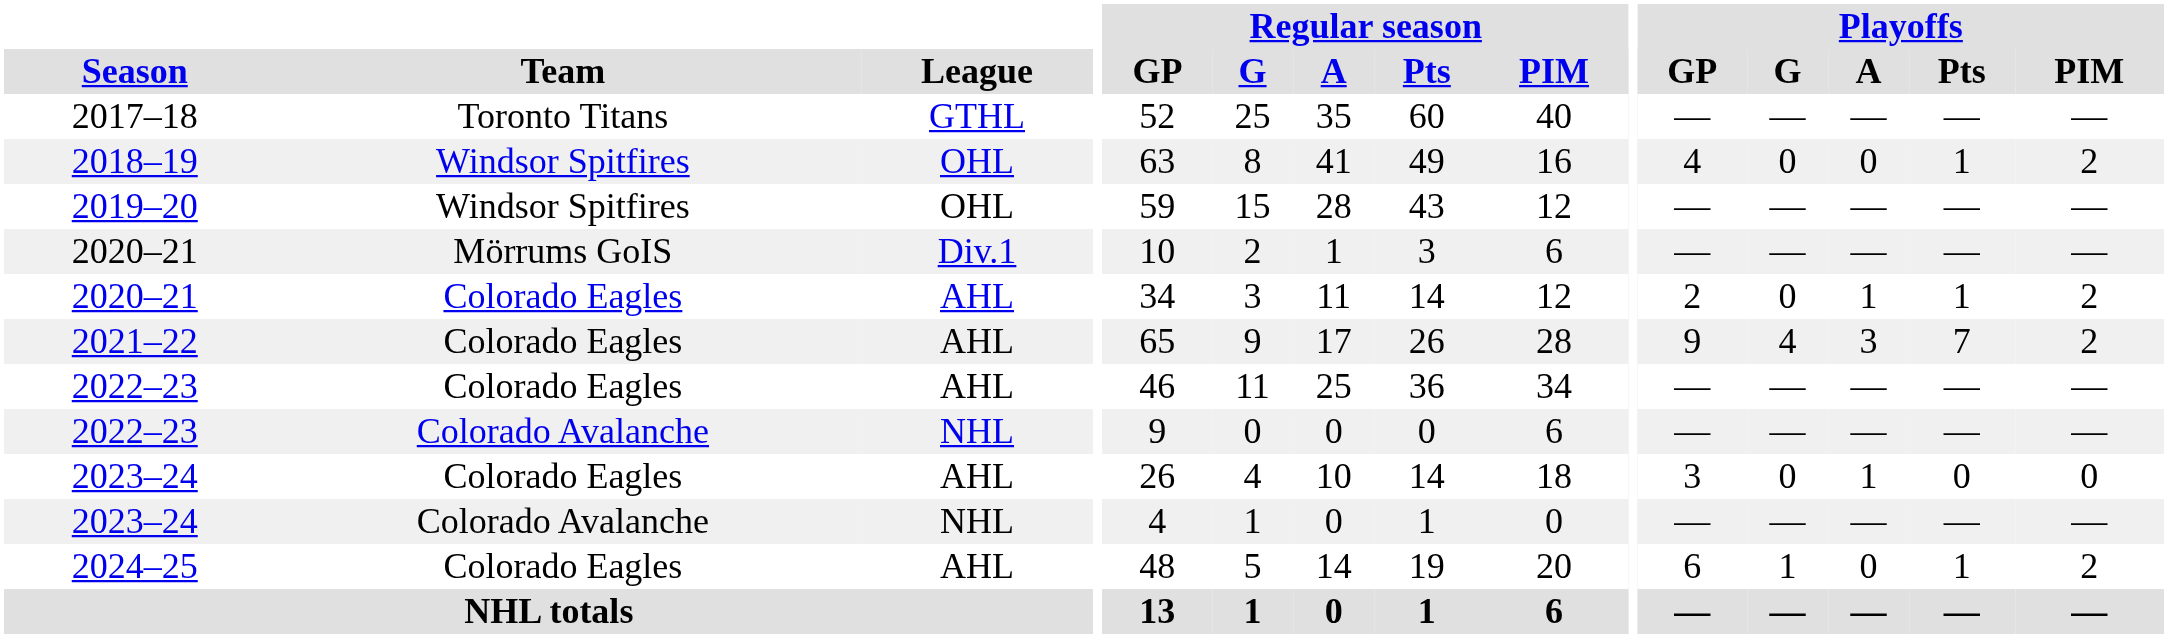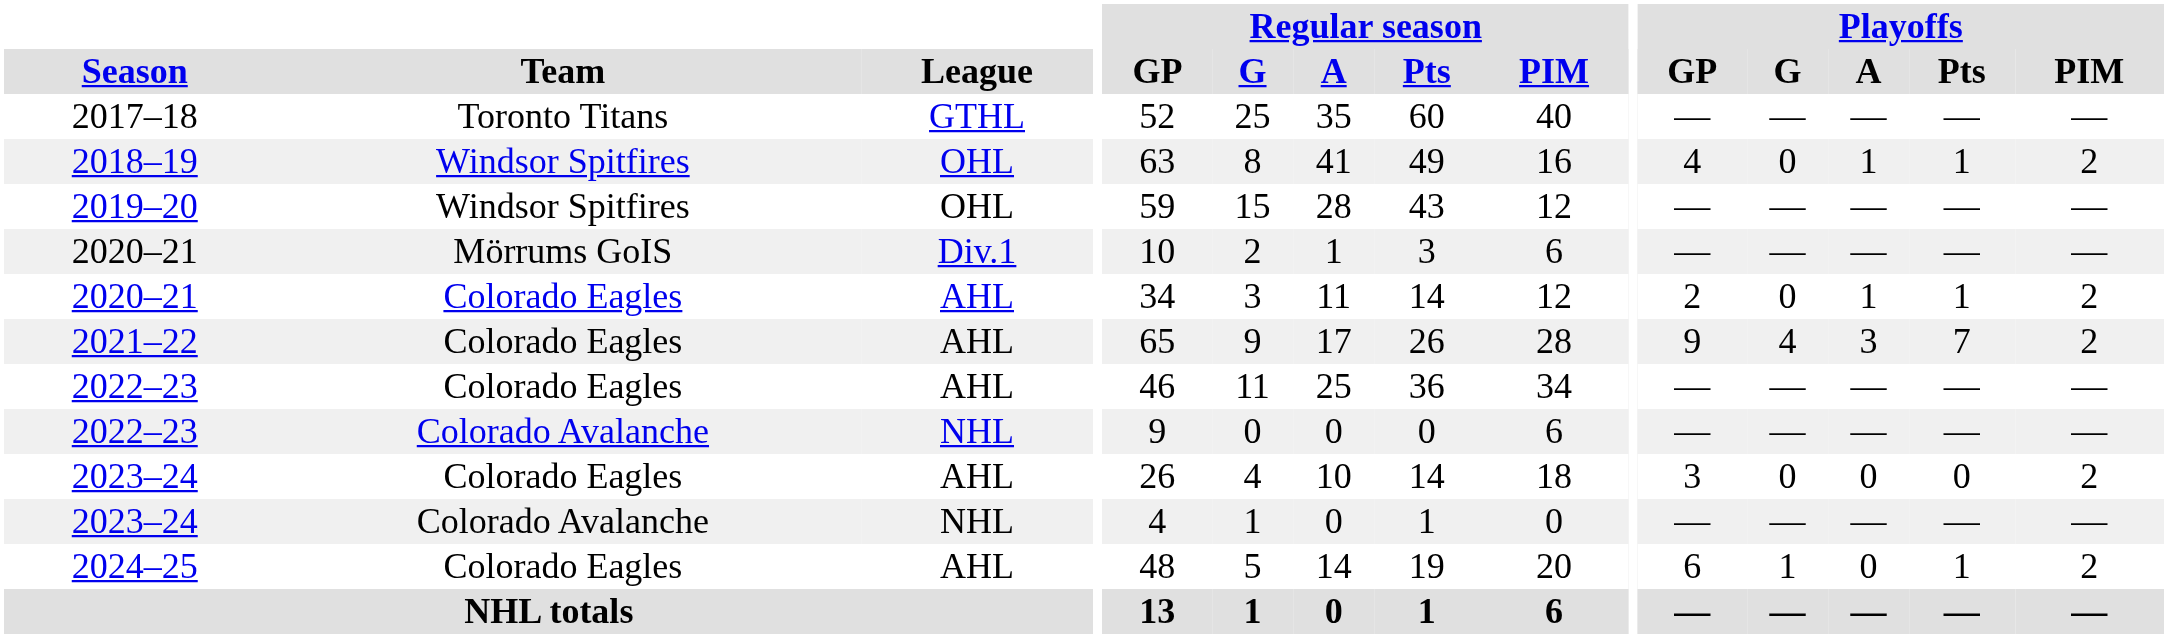 <table border="0" cellpadding="1" cellspacing="0" style="text-align:center; width:60em">
 <tr bgcolor="#e0e0e0">
 <th colspan="3" bgcolor="#ffffff"></th>
 <th rowspan="99" bgcolor="#ffffff"></th>
 <th colspan="5"><a href='#'>Regular season</a></th>
 <th rowspan="99" bgcolor="#ffffff"></th>
 <th colspan="5"><a href='#'>Playoffs</a></th>
 </tr>
 <tr bgcolor="#e0e0e0">
 <th><a href='#'>Season</a></th>
 <th>Team</th>
 <th>League</th>
 <th>GP</th>
 <th><a href='#'>G</a></th>
 <th><a href='#'>A</a></th>
 <th><a href='#'>Pts</a></th>
 <th><a href='#'>PIM</a></th>
 <th>GP</th>
 <th>G</th>
 <th>A</th>
 <th>Pts</th>
 <th>PIM</th>
 </tr>
 <tr>
 <td>2017–18</td>
 <td>Toronto Titans</td>
 <td><a href='#'>GTHL</a></td>
 <td>52</td>
 <td>25</td>
 <td>35</td>
 <td>60</td>
 <td>40</td>
 <td>—</td>
 <td>—</td>
 <td>—</td>
 <td>—</td>
 <td>—</td>
 </tr>
 <tr bgcolor="#f0f0f0">
 <td><a href='#'>2018–19</a></td>
 <td><a href='#'>Windsor Spitfires</a></td>
 <td><a href='#'>OHL</a></td>
 <td>63</td>
 <td>8</td>
 <td>41</td>
 <td>49</td>
 <td>16</td>
 <td>4</td>
 <td>0</td>
-<td>0</td>
+<td>1</td>
 <td>1</td>
 <td>2</td>
 </tr>
 <tr>
 <td><a href='#'>2019–20</a></td>
 <td>Windsor Spitfires</td>
 <td>OHL</td>
 <td>59</td>
 <td>15</td>
 <td>28</td>
 <td>43</td>
 <td>12</td>
 <td>—</td>
 <td>—</td>
 <td>—</td>
 <td>—</td>
 <td>—</td>
 </tr>
 <tr bgcolor="#f0f0f0">
 <td 2020–21 Hockeyettan season>2020–21</td>
 <td>Mörrums GoIS</td>
 <td><a href='#'>Div.1</a></td>
 <td>10</td>
 <td>2</td>
 <td>1</td>
 <td>3</td>
 <td>6</td>
 <td>—</td>
 <td>—</td>
 <td>—</td>
 <td>—</td>
 <td>—</td>
 </tr>
 <tr>
 <td><a href='#'>2020–21</a></td>
 <td><a href='#'>Colorado Eagles</a></td>
 <td><a href='#'>AHL</a></td>
 <td>34</td>
 <td>3</td>
 <td>11</td>
 <td>14</td>
 <td>12</td>
 <td>2</td>
 <td>0</td>
 <td>1</td>
 <td>1</td>
 <td>2</td>
 </tr>
 <tr bgcolor="#f0f0f0">
 <td><a href='#'>2021–22</a></td>
 <td>Colorado Eagles</td>
 <td>AHL</td>
 <td>65</td>
 <td>9</td>
 <td>17</td>
 <td>26</td>
 <td>28</td>
 <td>9</td>
 <td>4</td>
 <td>3</td>
 <td>7</td>
 <td>2</td>
 </tr>
 <tr>
 <td><a href='#'>2022–23</a></td>
 <td>Colorado Eagles</td>
 <td>AHL</td>
 <td>46</td>
 <td>11</td>
 <td>25</td>
 <td>36</td>
 <td>34</td>
 <td>—</td>
 <td>—</td>
 <td>—</td>
 <td>—</td>
 <td>—</td>
 </tr>
 <tr bgcolor="#f0f0f0">
 <td><a href='#'>2022–23</a></td>
 <td><a href='#'>Colorado Avalanche</a></td>
 <td><a href='#'>NHL</a></td>
 <td>9</td>
 <td>0</td>
 <td>0</td>
 <td>0</td>
 <td>6</td>
 <td>—</td>
 <td>—</td>
 <td>—</td>
 <td>—</td>
 <td>—</td>
 </tr>
 <tr>
 <td><a href='#'>2023–24</a></td>
 <td>Colorado Eagles</td>
 <td>AHL</td>
 <td>26</td>
 <td>4</td>
 <td>10</td>
 <td>14</td>
 <td>18</td>
 <td>3</td>
 <td>0</td>
-<td>1</td>
 <td>0</td>
 <td>0</td>
+<td>2</td>
 </tr>
 <tr bgcolor="#f0f0f0">
 <td><a href='#'>2023–24</a></td>
 <td>Colorado Avalanche</td>
 <td>NHL</td>
 <td>4</td>
 <td>1</td>
 <td>0</td>
 <td>1</td>
 <td>0</td>
 <td>—</td>
 <td>—</td>
 <td>—</td>
 <td>—</td>
 <td>—</td>
 </tr>
 <tr>
 <td><a href='#'>2024–25</a></td>
 <td>Colorado Eagles</td>
 <td>AHL</td>
 <td>48</td>
 <td>5</td>
 <td>14</td>
 <td>19</td>
 <td>20</td>
 <td>6</td>
 <td>1</td>
 <td>0</td>
 <td>1</td>
 <td>2</td>
 </tr>
 <tr bgcolor="#e0e0e0">
 <th colspan="3">NHL totals</th>
 <th>13</th>
 <th>1</th>
 <th>0</th>
 <th>1</th>
 <th>6</th>
 <th>—</th>
 <th>—</th>
 <th>—</th>
 <th>—</th>
 <th>—</th>
 </tr>
 </table>
